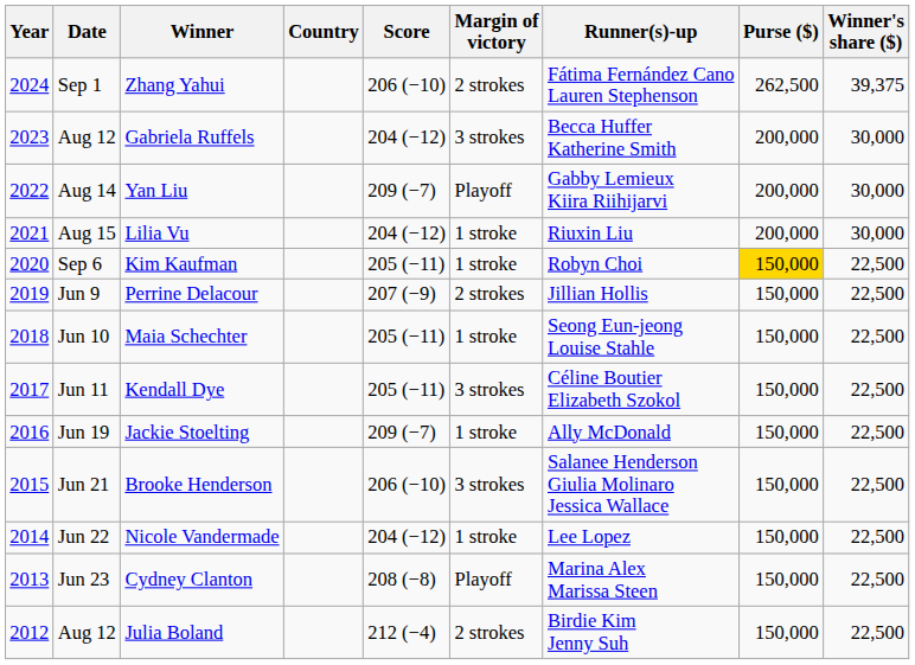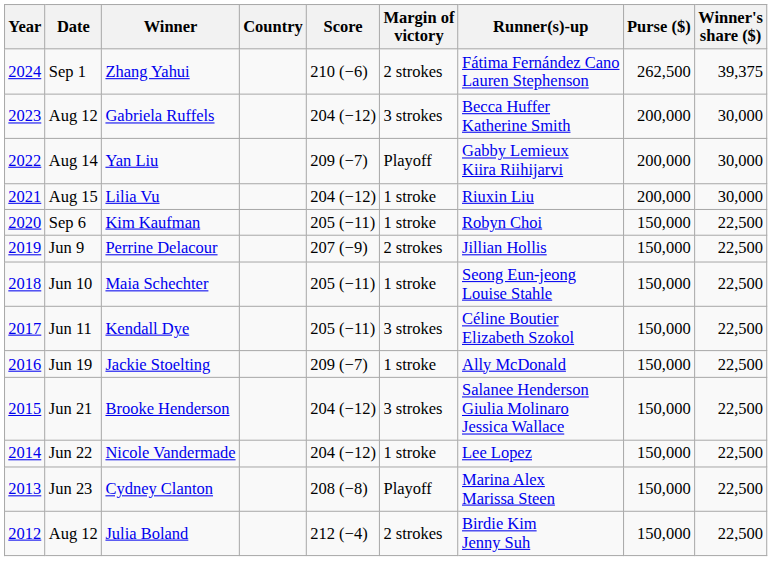 <table class="wikitable">
 <tr>
 <th>Year</th>
 <th>Date</th>
 <th>Winner</th>
 <th>Country</th>
 <th>Score</th>
 <th>Margin of<br>victory</th>
 <th>Runner(s)-up</th>
 <th>Purse ($)</th>
 <th>Winner's<br>share ($)</th>
 </tr>
 <tr>
 <td><a href='#'>2024</a></td>
 <td>Sep 1</td>
 <td><a href='#'>Zhang Yahui</a></td>
 <td></td>
-<td>206 (−10)</td>
+<td>210 (−6)</td>
 <td>2 strokes</td>
 <td> <a href='#'>Fátima Fernández Cano</a><br> <a href='#'>Lauren Stephenson</a></td>
 <td align=right>262,500</td>
 <td align=right>39,375</td>
 </tr>
 <tr>
 <td><a href='#'>2023</a></td>
 <td>Aug 12</td>
 <td><a href='#'>Gabriela Ruffels</a></td>
 <td></td>
 <td>204 (−12)</td>
 <td>3 strokes</td>
 <td> <a href='#'>Becca Huffer</a><br> <a href='#'>Katherine Smith</a></td>
 <td align=right>200,000</td>
 <td align=right>30,000</td>
 </tr>
 <tr>
 <td><a href='#'>2022</a></td>
 <td>Aug 14</td>
 <td><a href='#'>Yan Liu</a></td>
 <td></td>
 <td>209 (−7)</td>
 <td>Playoff</td>
 <td> <a href='#'>Gabby Lemieux</a><br> <a href='#'>Kiira Riihijarvi</a></td>
 <td align=right>200,000</td>
 <td align=right>30,000</td>
 </tr>
 <tr>
 <td><a href='#'>2021</a></td>
 <td>Aug 15</td>
 <td><a href='#'>Lilia Vu</a></td>
 <td></td>
 <td>204 (−12)</td>
 <td>1 stroke</td>
 <td> <a href='#'>Riuxin Liu</a></td>
 <td align=right>200,000</td>
 <td align=right>30,000</td>
 </tr>
 <tr>
 <td><a href='#'>2020</a></td>
 <td>Sep 6</td>
 <td><a href='#'>Kim Kaufman</a></td>
 <td></td>
 <td>205 (−11)</td>
 <td>1 stroke</td>
 <td> <a href='#'>Robyn Choi</a></td>
-<td align=right style="background: gold;">150,000</td>
+<td align=right>150,000</td>
 <td align=right>22,500</td>
 </tr>
 <tr>
 <td><a href='#'>2019</a></td>
 <td>Jun 9</td>
 <td><a href='#'>Perrine Delacour</a></td>
 <td></td>
 <td>207 (−9)</td>
 <td>2 strokes</td>
 <td> <a href='#'>Jillian Hollis</a></td>
 <td align=right>150,000</td>
 <td align=right>22,500</td>
 </tr>
 <tr>
 <td><a href='#'>2018</a></td>
 <td>Jun 10</td>
 <td><a href='#'>Maia Schechter</a></td>
 <td></td>
 <td>205 (−11)</td>
 <td>1 stroke</td>
 <td> <a href='#'>Seong Eun-jeong</a><br> <a href='#'>Louise Stahle</a></td>
 <td align=right>150,000</td>
 <td align=right>22,500</td>
 </tr>
 <tr>
 <td><a href='#'>2017</a></td>
 <td>Jun 11</td>
 <td><a href='#'>Kendall Dye</a></td>
 <td></td>
 <td>205 (−11)</td>
 <td>3 strokes</td>
 <td> <a href='#'>Céline Boutier</a><br> <a href='#'>Elizabeth Szokol</a></td>
 <td align=right>150,000</td>
 <td align=right>22,500</td>
 </tr>
 <tr>
 <td><a href='#'>2016</a></td>
 <td>Jun 19</td>
 <td><a href='#'>Jackie Stoelting</a></td>
 <td></td>
 <td>209 (−7)</td>
 <td>1 stroke</td>
 <td> <a href='#'>Ally McDonald</a></td>
 <td align=right>150,000</td>
 <td align=right>22,500</td>
 </tr>
 <tr>
 <td><a href='#'>2015</a></td>
 <td>Jun 21</td>
 <td><a href='#'>Brooke Henderson</a></td>
 <td></td>
-<td>206 (−10)</td>
+<td>204 (−12)</td>
 <td>3 strokes</td>
 <td> <a href='#'>Salanee Henderson</a><br> <a href='#'>Giulia Molinaro</a><br> <a href='#'>Jessica Wallace</a></td>
 <td align=right>150,000</td>
 <td align=right>22,500</td>
 </tr>
 <tr>
 <td><a href='#'>2014</a></td>
 <td>Jun 22</td>
 <td><a href='#'>Nicole Vandermade</a></td>
 <td></td>
 <td>204 (−12)</td>
 <td>1 stroke</td>
 <td> <a href='#'>Lee Lopez</a></td>
 <td align=right>150,000</td>
 <td align=right>22,500</td>
 </tr>
 <tr>
 <td><a href='#'>2013</a></td>
 <td>Jun 23</td>
 <td><a href='#'>Cydney Clanton</a></td>
 <td></td>
 <td>208 (−8)</td>
 <td>Playoff</td>
 <td> <a href='#'>Marina Alex</a><br> <a href='#'>Marissa Steen</a></td>
 <td align=right>150,000</td>
 <td align=right>22,500</td>
 </tr>
 <tr>
 <td><a href='#'>2012</a></td>
 <td>Aug 12</td>
 <td><a href='#'>Julia Boland</a></td>
 <td></td>
 <td>212 (−4)</td>
 <td>2 strokes</td>
 <td> <a href='#'>Birdie Kim</a><br> <a href='#'>Jenny Suh</a></td>
 <td align=right>150,000</td>
 <td align=right>22,500</td>
 </tr>
 </table>
